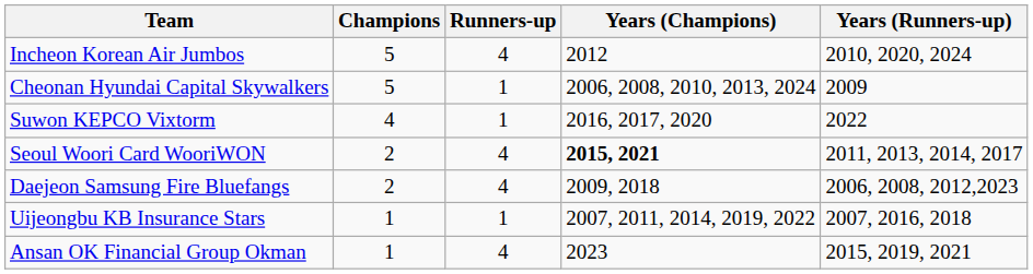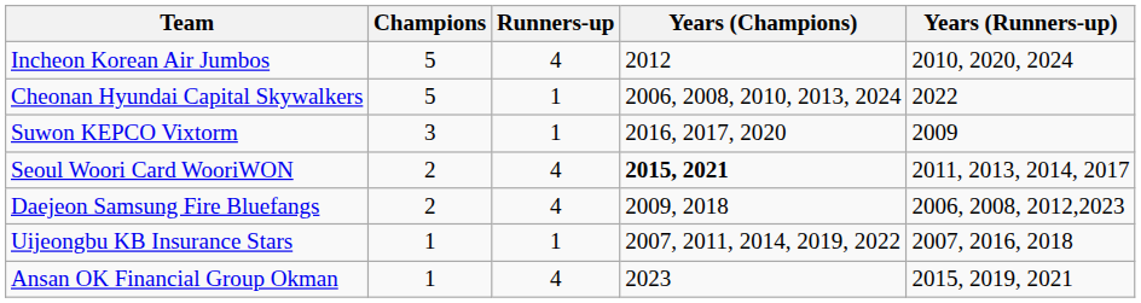 <table class="wikitable sortable">
 <tr>
 <th>Team</th>
 <th>Champions</th>
 <th>Runners-up</th>
 <th>Years (Champions)</th>
 <th>Years (Runners-up)</th>
 </tr>
 <tr>
 <td><a href='#'>Incheon Korean Air Jumbos</a></td>
 <td align="center">5</td>
 <td align="center">4</td>
 <td>2012</td>
 <td>2010, 2020, 2024</td>
 </tr>
 <tr>
 <td><a href='#'>Cheonan Hyundai Capital Skywalkers</a></td>
 <td align="center">5</td>
 <td align="center">1</td>
 <td>2006, 2008, 2010, 2013, 2024</td>
-<td>2009</td>
+<td>2022</td>
 </tr>
 <tr>
 <td><a href='#'>Suwon KEPCO Vixtorm</a></td>
-<td align="center">4</td>
+<td align="center">3</td>
 <td align="center">1</td>
 <td>2016, 2017, 2020</td>
-<td>2022</td>
+<td>2009</td>
 </tr>
 <tr>
 <td><a href='#'>Seoul Woori Card WooriWON</a></td>
 <td align="center">2</td>
 <td align="center">4</td>
 <td><strong>2015, 2021</strong></td>
 <td>2011, 2013, 2014, 2017</td>
 </tr>
 <tr>
 <td><a href='#'>Daejeon Samsung Fire Bluefangs</a></td>
 <td align="center">2</td>
 <td align="center">4</td>
 <td>2009, 2018</td>
 <td>2006, 2008, 2012,2023</td>
 </tr>
 <tr>
 <td><a href='#'>Uijeongbu KB Insurance Stars</a></td>
 <td align="center">1</td>
 <td align="center">1</td>
 <td>2007, 2011, 2014, 2019, 2022</td>
 <td>2007, 2016, 2018</td>
 </tr>
 <tr>
 <td><a href='#'>Ansan OK Financial Group Okman</a></td>
 <td align="center">1</td>
 <td align="center">4</td>
 <td>2023</td>
 <td>2015, 2019, 2021</td>
 </tr>
 </table>
